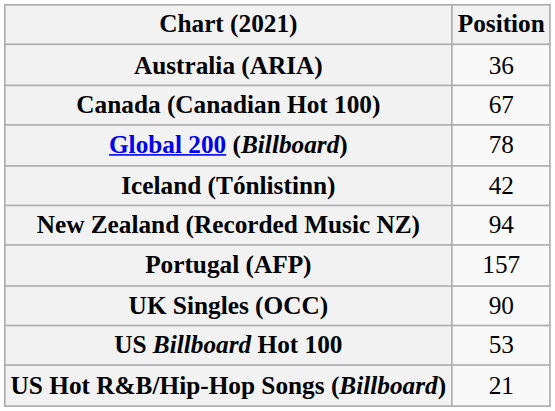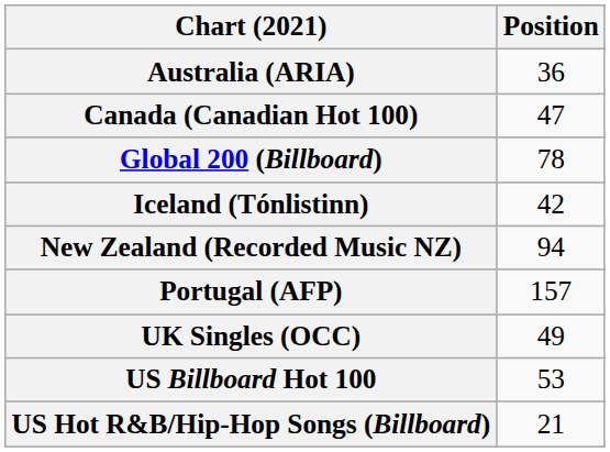 <table class="wikitable sortable plainrowheaders" style="text-align:center">
 <tr>
 <th scope="col">Chart (2021)</th>
 <th scope="col">Position</th>
 </tr>
 <tr>
 <th scope="row">Australia (ARIA)</th>
 <td>36</td>
 </tr>
 <tr>
 <th scope="row">Canada (Canadian Hot 100)</th>
-<td>67</td>
+<td>47</td>
 </tr>
 <tr>
 <th scope="row"><a href='#'>Global 200</a> (<em>Billboard</em>)</th>
 <td>78</td>
 </tr>
 <tr>
 <th scope="row">Iceland (Tónlistinn)</th>
 <td>42</td>
 </tr>
 <tr>
 <th scope="row">New Zealand (Recorded Music NZ)</th>
 <td>94</td>
 </tr>
 <tr>
 <th scope="row">Portugal (AFP)</th>
 <td>157</td>
 </tr>
 <tr>
 <th scope="row">UK Singles (OCC)</th>
-<td>90</td>
+<td>49</td>
 </tr>
 <tr>
 <th scope="row">US <em>Billboard</em> Hot 100</th>
 <td>53</td>
 </tr>
 <tr>
 <th scope="row">US Hot R&B/Hip-Hop Songs (<em>Billboard</em>)</th>
 <td>21</td>
 </tr>
 </table>
